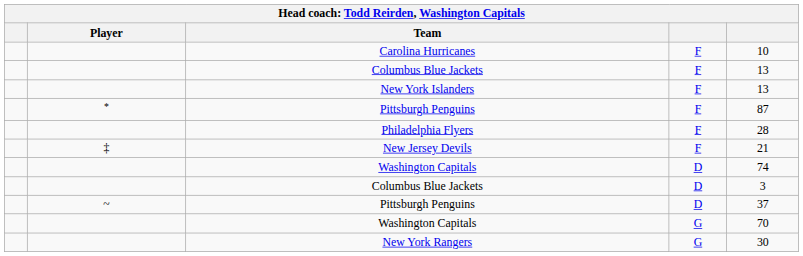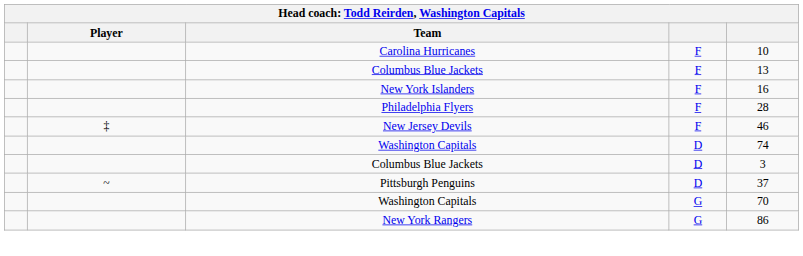 <table class="wikitable sortable" style="text-align:center" width="85%">
 <tr>
 <th colspan=5>Head coach:  <a href='#'>Todd Reirden</a>, <a href='#'>Washington Capitals</a></th>
 </tr>
 <tr>
 <th></th>
 <th>Player</th>
 <th>Team</th>
 <th></th>
 <th></th>
 </tr>
 <tr>
 <td></td>
 <td></td>
 <td><a href='#'>Carolina Hurricanes</a></td>
 <td><a href='#'>F</a></td>
 <td>10</td>
 </tr>
 <tr>
 <td></td>
 <td></td>
 <td><a href='#'>Columbus Blue Jackets</a></td>
 <td><a href='#'>F</a></td>
 <td>13</td>
 </tr>
 <tr>
 <td></td>
 <td></td>
 <td><a href='#'>New York Islanders</a></td>
 <td><a href='#'>F</a></td>
-<td>13</td>
-</tr>
-<tr>
-<td></td>
-<td><sup>*</sup></td>
-<td><a href='#'>Pittsburgh Penguins</a></td>
-<td><a href='#'>F</a></td>
-<td>87</td>
+<td>16</td>
 </tr>
 <tr>
 <td></td>
 <td></td>
 <td><a href='#'>Philadelphia Flyers</a></td>
 <td><a href='#'>F</a></td>
 <td>28</td>
 </tr>
 <tr>
 <td></td>
 <td>‡</td>
 <td><a href='#'>New Jersey Devils</a></td>
 <td><a href='#'>F</a></td>
-<td>21</td>
+<td>46</td>
 </tr>
 <tr>
 <td></td>
 <td></td>
 <td><a href='#'>Washington Capitals</a></td>
 <td><a href='#'>D</a></td>
 <td>74</td>
 </tr>
 <tr>
 <td></td>
 <td></td>
 <td>Columbus Blue Jackets</td>
 <td><a href='#'>D</a></td>
 <td>3</td>
 </tr>
 <tr>
 <td></td>
 <td>~</td>
 <td>Pittsburgh Penguins</td>
 <td><a href='#'>D</a></td>
 <td>37</td>
 </tr>
 <tr>
 <td></td>
 <td></td>
 <td>Washington Capitals</td>
 <td><a href='#'>G</a></td>
 <td>70</td>
 </tr>
 <tr>
 <td></td>
 <td></td>
 <td><a href='#'>New York Rangers</a></td>
 <td><a href='#'>G</a></td>
-<td>30</td>
+<td>86</td>
 </tr>
 </table>
